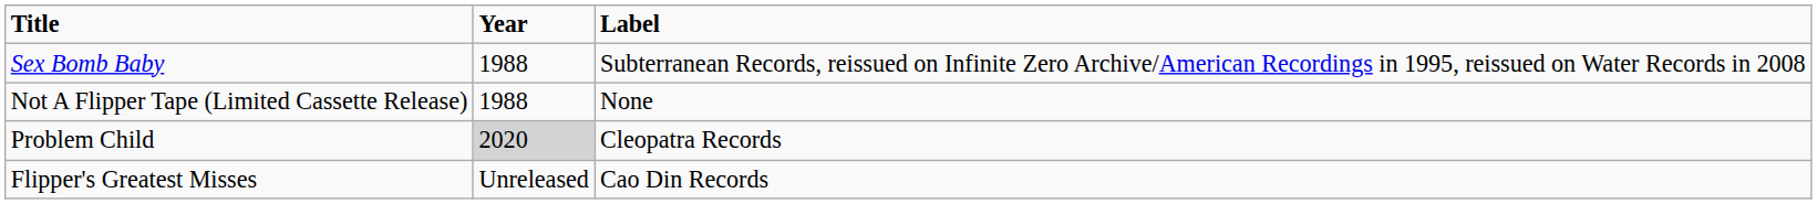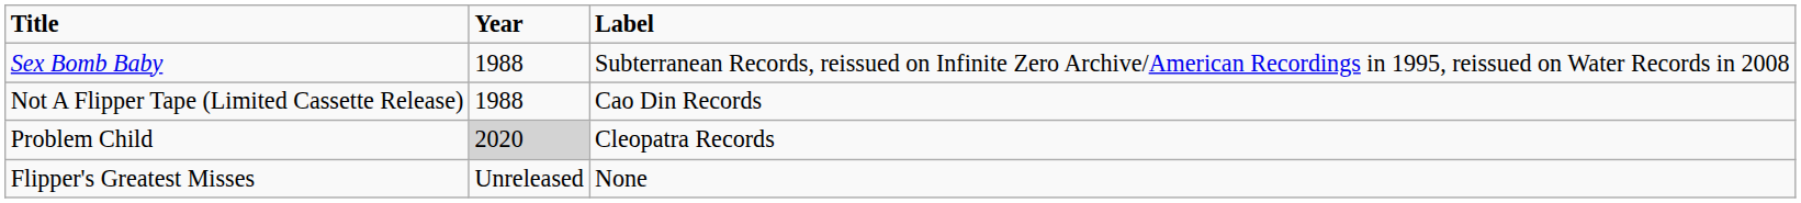 <table class="wikitable">
 <tr>
 <td><strong>Title</strong></td>
 <td><strong>Year</strong></td>
 <td><strong>Label</strong></td>
 </tr>
 <tr>
 <td><em><a href='#'>Sex Bomb Baby</a></em></td>
 <td>1988</td>
 <td>Subterranean Records, reissued on Infinite Zero Archive/<a href='#'>American Recordings</a> in 1995, reissued on Water Records in 2008</td>
 </tr>
 <tr>
 <td>Not A Flipper Tape (Limited Cassette Release)</td>
 <td>1988</td>
-<td>None</td>
+<td>Cao Din Records</td>
 </tr>
 <tr>
 <td>Problem Child</td>
 <td style="background: lightgrey;">2020</td>
 <td>Cleopatra Records</td>
 </tr>
 <tr>
 <td>Flipper's Greatest Misses</td>
 <td>Unreleased</td>
-<td>Cao Din Records</td>
+<td>None</td>
 </tr>
 </table>
